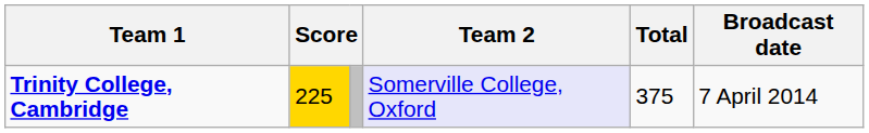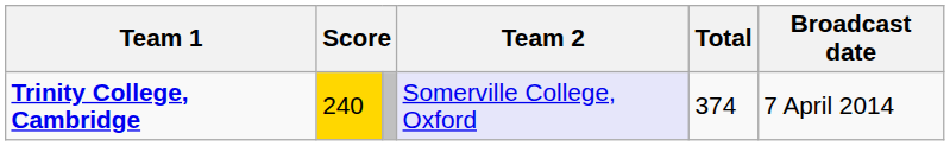 <table class="wikitable" border="1">
 <tr>
 <th>Team 1</th>
 <th colspan=2>Score</th>
 <th>Team 2</th>
 <th>Total</th>
 <th>Broadcast date</th>
 </tr>
 <tr>
 <td><strong><a href='#'>Trinity College, Cambridge</a></strong></td>
-<td style="background:gold">225</td>
+<td style="background:gold">240</td>
 <td style="background:silver"></td>
 <td style="background: lavender;"><a href='#'>Somerville College, Oxford</a></td>
-<td>375</td>
+<td>374</td>
 <td>7 April 2014</td>
 </tr>
 </table>
